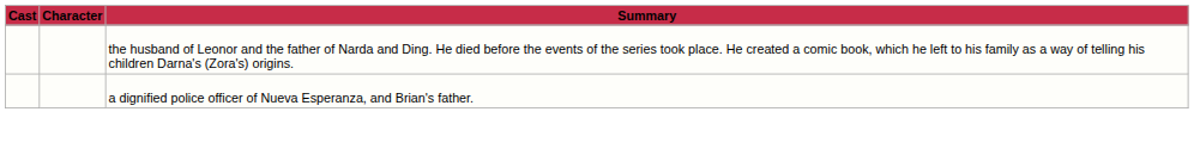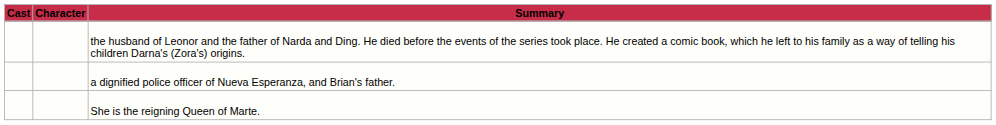 <table class="wikitable" style=" background:#FEFEFA; font-size: 85%;">
 <tr>
 <th style="background:#C72C48;">Cast</th>
 <th style="background:#C72C48; ">Character</th>
 <th style="background:#C72C48;">Summary</th>
 </tr>
 <tr>
 </tr>
 <tr>
 <td></td>
 <td></td>
 <td><br>the husband of Leonor and the father of Narda and Ding. He died before the events of the series took place. He created a comic book, which he left to his family as a way of telling his children Darna's (Zora's) origins.</td>
 </tr>
 <tr>
 <td></td>
 <td></td>
 <td><br>a dignified police officer of Nueva Esperanza, and Brian's father.</td>
 </tr>
+<tr>
+<td></td>
+<td></td>
+<td><br>She is the reigning Queen of Marte.</td>
+</tr>
 </table>
